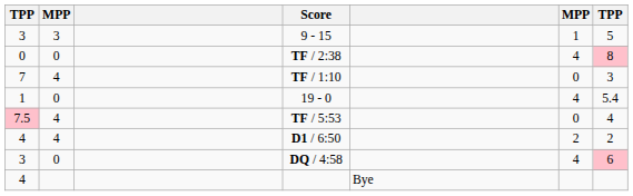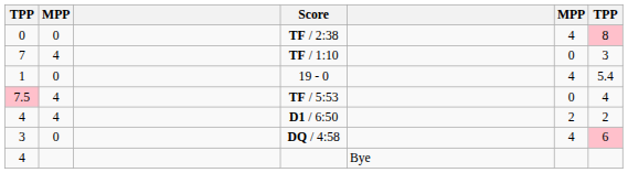 <table class="wikitable" style="text-align: center;" |>
 <tr>
 <th width="35">TPP</th>
 <th width="35">MPP</th>
 <th width="250"></th>
 <th width="75">Score</th>
 <th width="250"></th>
 <th width="35">MPP</th>
 <th width="35">TPP</th>
-</tr>
-<tr>
-<td>3</td>
-<td>3</td>
-<td style="text-align:left;"></td>
-<td>9 - 15</td>
-<td style="text-align:left;"><strong></strong></td>
-<td>1</td>
-<td>5</td>
 </tr>
 <tr>
 <td>0</td>
 <td>0</td>
 <td style="text-align:left;"><strong></strong></td>
 <td><strong>TF</strong> / 2:38</td>
 <td style="text-align:left;"></td>
 <td>4</td>
 <td bgcolor=pink>8</td>
 </tr>
 <tr>
 <td>7</td>
 <td>4</td>
 <td style="text-align:left;"></td>
 <td><strong>TF</strong> / 1:10</td>
 <td style="text-align:left;"><strong></strong></td>
 <td>0</td>
 <td>3</td>
 </tr>
 <tr>
 <td>1</td>
 <td>0</td>
 <td style="text-align:left;"><strong></strong></td>
 <td>19 - 0</td>
 <td style="text-align:left;"></td>
 <td>4</td>
 <td>5.4</td>
 </tr>
 <tr>
 <td bgcolor=pink>7.5</td>
 <td>4</td>
 <td style="text-align:left;"></td>
 <td><strong>TF</strong> / 5:53</td>
 <td style="text-align:left;"><strong></strong></td>
 <td>0</td>
 <td>4</td>
 </tr>
 <tr>
 <td>4</td>
 <td>4</td>
 <td style="text-align:left;"></td>
 <td><strong>D1</strong> / 6:50</td>
 <td style="text-align:left;"><strong></strong></td>
 <td>2</td>
 <td>2</td>
 </tr>
 <tr>
 <td>3</td>
 <td>0</td>
 <td style="text-align:left;"><strong></strong></td>
 <td><strong>DQ</strong> / 4:58</td>
 <td style="text-align:left;"></td>
 <td>4</td>
 <td bgcolor=pink>6</td>
 </tr>
 <tr>
 <td>4</td>
 <td></td>
 <td style="text-align:left;"><strong></strong></td>
 <td></td>
 <td style="text-align:left;">Bye</td>
 <td></td>
 <td></td>
 </tr>
 </table>
